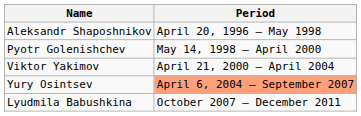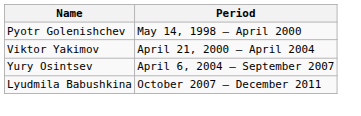 <table class="wikitable">
 <tr>
 <th>Name</th>
 <th>Period</th>
-</tr>
-<tr>
-<td>Aleksandr Shaposhnikov</td>
-<td>April 20, 1996 – May 1998</td>
 </tr>
 <tr>
 <td>Pyotr Golenishchev</td>
 <td>May 14, 1998 – April 2000</td>
 </tr>
 <tr>
 <td>Viktor Yakimov</td>
 <td>April 21, 2000 – April 2004</td>
 </tr>
 <tr>
 <td>Yury Osintsev</td>
-<td style="background: lightsalmon;">April 6, 2004 – September 2007</td>
+<td>April 6, 2004 – September 2007</td>
 </tr>
 <tr>
 <td>Lyudmila Babushkina</td>
 <td>October 2007 – December 2011</td>
 </tr>
 </table>
